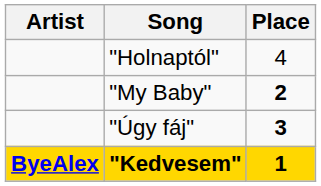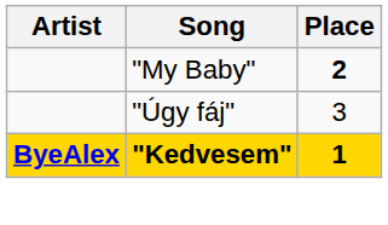 <table class="sortable wikitable" style="margin: 1em auto 1em auto; text-align:center">
 <tr>
 <th>Artist</th>
 <th>Song</th>
 <th>Place</th>
-</tr>
-<tr>
-<td align="left"></td>
-<td align="left">"Holnaptól"</td>
-<td>4</td>
 </tr>
 <tr>
 <td align="left"></td>
 <td align="left">"My Baby"</td>
 <td><strong>2</strong></td>
 </tr>
 <tr>
 <td align="left"></td>
 <td align="left">"Úgy fáj"</td>
-<td><strong>3</strong></td>
+<td>3</td>
 </tr>
 <tr style="font-weight:bold; background:gold;">
 <td align="left"><a href='#'>ByeAlex</a></td>
 <td align="left">"Kedvesem"</td>
 <td>1</td>
 </tr>
 </table>
